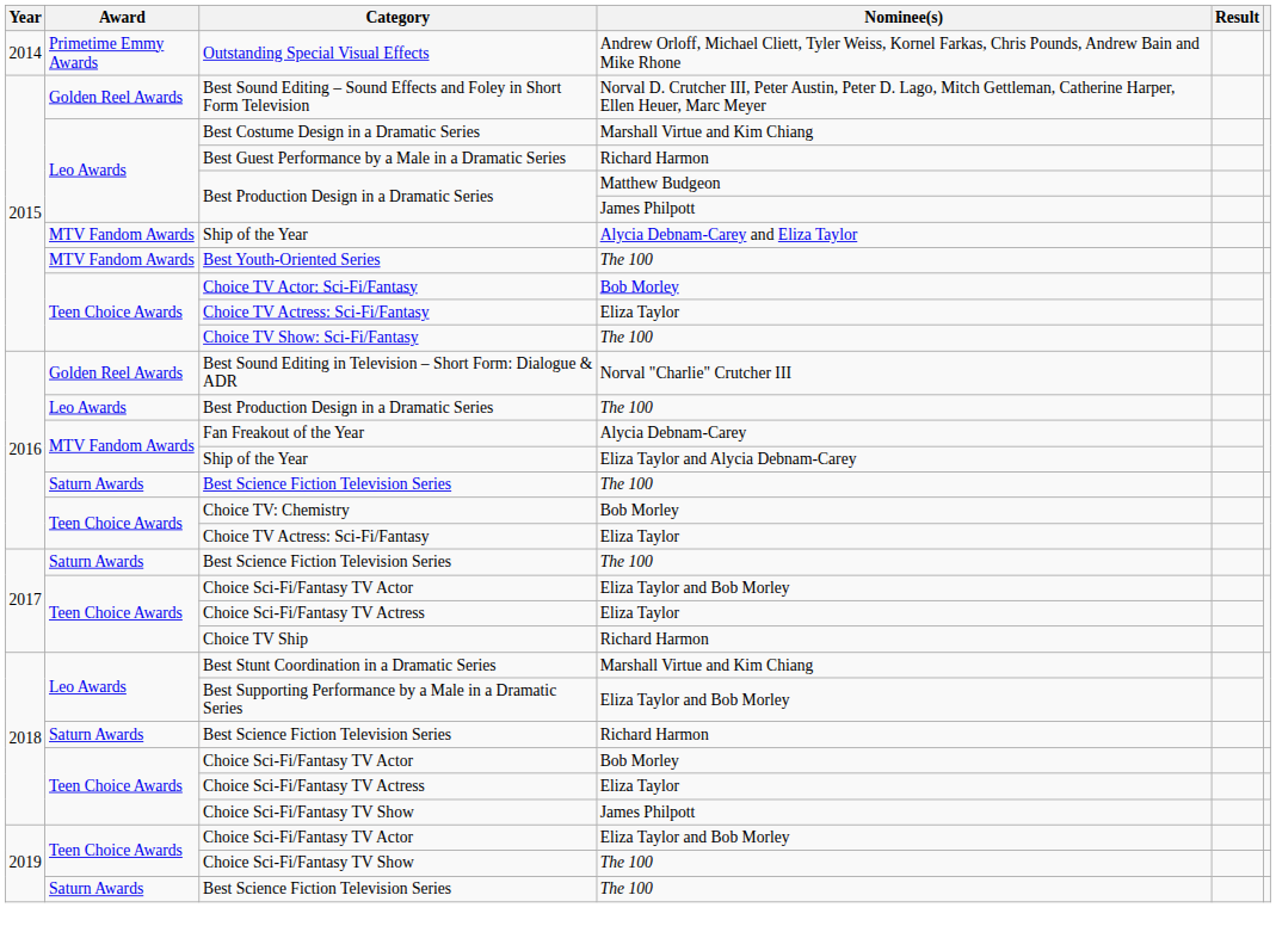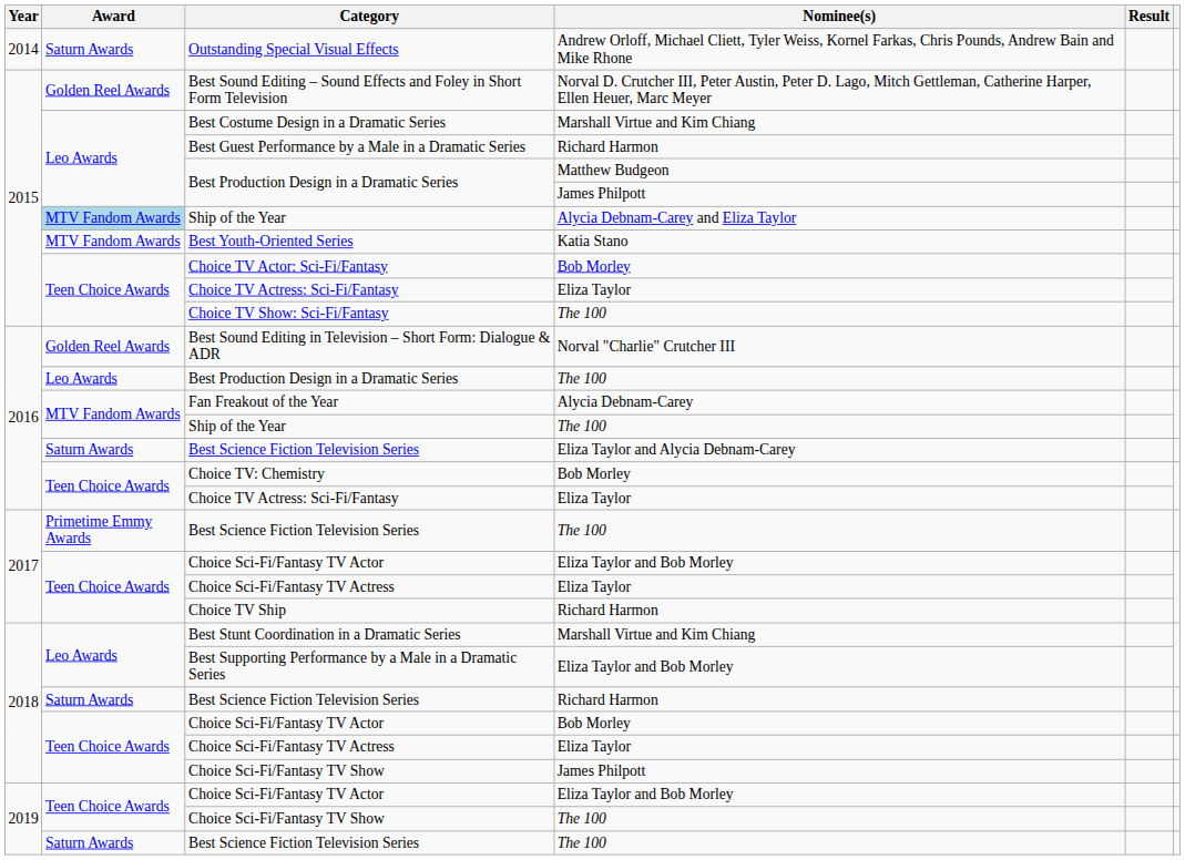 <table class="wikitable sortable plainrowheaders">
 <tr>
 <th scope="col">Year</th>
 <th scope="col">Award</th>
 <th scope="col">Category</th>
 <th scope="col">Nominee(s)</th>
 <th scope="col">Result</th>
 <th scope="col" class="unsortable"></th>
 </tr>
 <tr>
 <td scope="row">2014</td>
-<td><a href='#'>Primetime Emmy Awards</a></td>
+<td><a href='#'>Saturn Awards</a></td>
 <td><a href='#'>Outstanding Special Visual Effects</a></td>
 <td data-sort-value=" Orloff, Andrew">Andrew Orloff, Michael Cliett, Tyler Weiss, Kornel Farkas, Chris Pounds, Andrew Bain and Mike Rhone </td>
 <td></td>
 <td style="text-align: center;"></td>
 </tr>
 <tr>
 <td scope="row" rowspan="10">2015</td>
 <td><a href='#'>Golden Reel Awards</a></td>
 <td>Best Sound Editing – Sound Effects and Foley in Short Form Television</td>
 <td data-sort-value="Crutcher III, Norval D.">Norval D. Crutcher III, Peter Austin, Peter D. Lago, Mitch Gettleman, Catherine Harper, Ellen Heuer, Marc Meyer</td>
 <td></td>
 <td style="text-align: center;"></td>
 </tr>
 <tr>
 <td rowspan="4"><a href='#'>Leo Awards</a></td>
 <td>Best Costume Design in a Dramatic Series</td>
 <td data-sort-value="Virtue, Marshall, Kim Chiang">Marshall Virtue and Kim Chiang </td>
 <td></td>
 <td rowspan="2" style="text-align: center;"></td>
 </tr>
 <tr>
 <td>Best Guest Performance by a Male in a Dramatic Series</td>
 <td data-sort-value="Harmon, Richard">Richard Harmon </td>
 <td></td>
 </tr>
 <tr>
 <td rowspan="2">Best Production Design in a Dramatic Series</td>
 <td data-sort-value="Budgeon, Matthew">Matthew Budgeon </td>
 <td></td>
 <td></td>
 </tr>
 <tr>
 <td data-sort-value="Philpott, James">James Philpott </td>
 <td></td>
 <td></td>
 </tr>
 <tr>
-<td scope="row"><a href='#'>MTV Fandom Awards</a></td>
+<td scope="row" style="background: lightblue;"><a href='#'>MTV Fandom Awards</a></td>
 <td>Ship of the Year</td>
 <td data-sort-value="Debnam-Carey, Alycia and Eliza Taylor"><a href='#'>Alycia Debnam-Carey</a> and <a href='#'>Eliza Taylor</a></td>
 <td></td>
 <td style="text-align: center;"></td>
 </tr>
 <tr>
 <td scope="row"><a href='#'>MTV Fandom Awards</a></td>
 <td><a href='#'>Best Youth-Oriented Series</a></td>
-<td data-sort-value="Hundred, The"><em>The 100</em></td>
+<td data-sort-value="Stano, Katia">Katia Stano </td>
 <td></td>
 <td style="text-align: center;"></td>
 </tr>
 <tr>
 <td scope="row" rowspan="3"><a href='#'>Teen Choice Awards</a></td>
 <td><a href='#'>Choice TV Actor: Sci-Fi/Fantasy</a></td>
 <td data-sort-value="Morley, Bob"><a href='#'>Bob Morley</a></td>
 <td></td>
 <td rowspan="3" style="text-align: center;"></td>
 </tr>
 <tr>
 <td scope="row"><a href='#'>Choice TV Actress: Sci-Fi/Fantasy</a></td>
 <td data-sort-value="Taylor, Eliza">Eliza Taylor</td>
 <td></td>
 </tr>
 <tr>
 <td scope="row"><a href='#'>Choice TV Show: Sci-Fi/Fantasy</a></td>
 <td data-sort-value="Hundred, The"><em>The 100</em></td>
 <td></td>
 </tr>
 <tr>
 <td scope="row" rowspan="7">2016</td>
 <td><a href='#'>Golden Reel Awards</a></td>
 <td>Best Sound Editing in Television – Short Form: Dialogue & ADR</td>
 <td data-sort-value="Crutcher III, Norval D.">Norval "Charlie" Crutcher III</td>
 <td></td>
 <td style="text-align: center;"></td>
 </tr>
 <tr>
 <td><a href='#'>Leo Awards</a></td>
 <td>Best Production Design in a Dramatic Series</td>
 <td data-sort-value="Hundred, The"><em>The 100</em></td>
 <td></td>
 <td style="text-align: center;"></td>
 </tr>
 <tr>
 <td rowspan="2"><a href='#'>MTV Fandom Awards</a></td>
 <td>Fan Freakout of the Year</td>
 <td data-sort-value="Debnam-Carey, Alycia">Alycia Debnam-Carey</td>
 <td></td>
 <td rowspan="2" style="text-align: center;"></td>
 </tr>
 <tr>
 <td scope="row">Ship of the Year</td>
-<td data-sort-value="Taylor, Eliza and Alycia Debnam-Carey">Eliza Taylor and Alycia Debnam-Carey</td>
+<td data-sort-value="Hundred, The"><em>The 100</em></td>
 <td></td>
 </tr>
 <tr>
 <td scope="row"><a href='#'>Saturn Awards</a></td>
 <td><a href='#'>Best Science Fiction Television Series</a></td>
-<td data-sort-value="Hundred, The"><em>The 100</em></td>
+<td data-sort-value="Taylor, Eliza and Alycia Debnam-Carey">Eliza Taylor and Alycia Debnam-Carey</td>
 <td></td>
 <td style="text-align: center;"></td>
 </tr>
 <tr>
 <td rowspan="2"><a href='#'>Teen Choice Awards</a></td>
 <td scope="row">Choice TV: Chemistry</td>
 <td data-sort-value="Morley, Bob">Bob Morley</td>
 <td></td>
 <td rowspan="2" style="text-align: center;"></td>
 </tr>
 <tr>
 <td>Choice TV Actress: Sci-Fi/Fantasy</td>
 <td data-sort-value="Taylor, Eliza">Eliza Taylor</td>
 <td></td>
 </tr>
 <tr>
 <td scope="row" rowspan="4">2017</td>
-<td><a href='#'>Saturn Awards</a></td>
+<td><a href='#'>Primetime Emmy Awards</a></td>
 <td>Best Science Fiction Television Series</td>
 <td data-sort-value="Hundred, The"><em>The 100</em></td>
 <td></td>
 <td style="text-align: center;"></td>
 </tr>
 <tr>
 <td scope="row" rowspan="3"><a href='#'>Teen Choice Awards</a></td>
 <td>Choice Sci-Fi/Fantasy TV Actor</td>
 <td data-sort-value="Taylor, Eliza and Bob Morley">Eliza Taylor and Bob Morley</td>
 <td></td>
 <td rowspan="3" style="text-align: center;"></td>
 </tr>
 <tr>
 <td scope="row">Choice Sci-Fi/Fantasy TV Actress</td>
 <td data-sort-value="Taylor, Eliza">Eliza Taylor</td>
 <td></td>
 </tr>
 <tr>
 <td>Choice TV Ship</td>
 <td data-sort-value="Harmon, Richard">Richard Harmon </td>
 <td></td>
 </tr>
 <tr>
 <td scope="row" rowspan=6>2018</td>
 <td rowspan=2><a href='#'>Leo Awards</a></td>
 <td>Best Stunt Coordination in a Dramatic Series</td>
 <td data-sort-value="Virtue, Marshall, Kim Chiang">Marshall Virtue and Kim Chiang </td>
 <td></td>
 <td rowspan="2" style="text-align: center;"></td>
 </tr>
 <tr>
 <td>Best Supporting Performance by a Male in a Dramatic Series</td>
 <td data-sort-value="Taylor, Eliza and Bob Morley">Eliza Taylor and Bob Morley</td>
 <td></td>
 </tr>
 <tr>
 <td><a href='#'>Saturn Awards</a></td>
 <td>Best Science Fiction Television Series</td>
 <td data-sort-value="Harmon, Richard">Richard Harmon </td>
 <td></td>
 <td style="text-align: center;"></td>
 </tr>
 <tr>
 <td rowspan="3"><a href='#'>Teen Choice Awards</a></td>
 <td>Choice Sci-Fi/Fantasy TV Actor</td>
 <td data-sort-value="Morley, Bob">Bob Morley</td>
 <td></td>
 <td></td>
 </tr>
 <tr>
 <td>Choice Sci-Fi/Fantasy TV Actress</td>
 <td data-sort-value="Taylor, Eliza">Eliza Taylor</td>
 <td></td>
 <td></td>
 </tr>
 <tr>
 <td>Choice Sci-Fi/Fantasy TV Show</td>
 <td data-sort-value="Philpott, James">James Philpott </td>
 <td></td>
 <td></td>
 </tr>
 <tr>
 <td rowspan="3">2019</td>
 <td rowspan="2"><a href='#'>Teen Choice Awards</a></td>
 <td>Choice Sci-Fi/Fantasy TV Actor</td>
 <td data-sort-value="Taylor, Eliza and Bob Morley">Eliza Taylor and Bob Morley</td>
 <td></td>
 <td></td>
 </tr>
 <tr>
 <td>Choice Sci-Fi/Fantasy TV Show</td>
 <td data-sort-value="Hundred, The"><em>The 100</em></td>
 <td></td>
 <td style="text-align: center;"></td>
 </tr>
 <tr>
 <td><a href='#'>Saturn Awards</a></td>
 <td>Best Science Fiction Television Series</td>
 <td><em>The 100</em></td>
 <td></td>
 <td style="text-align: center;"></td>
 </tr>
 </table>
